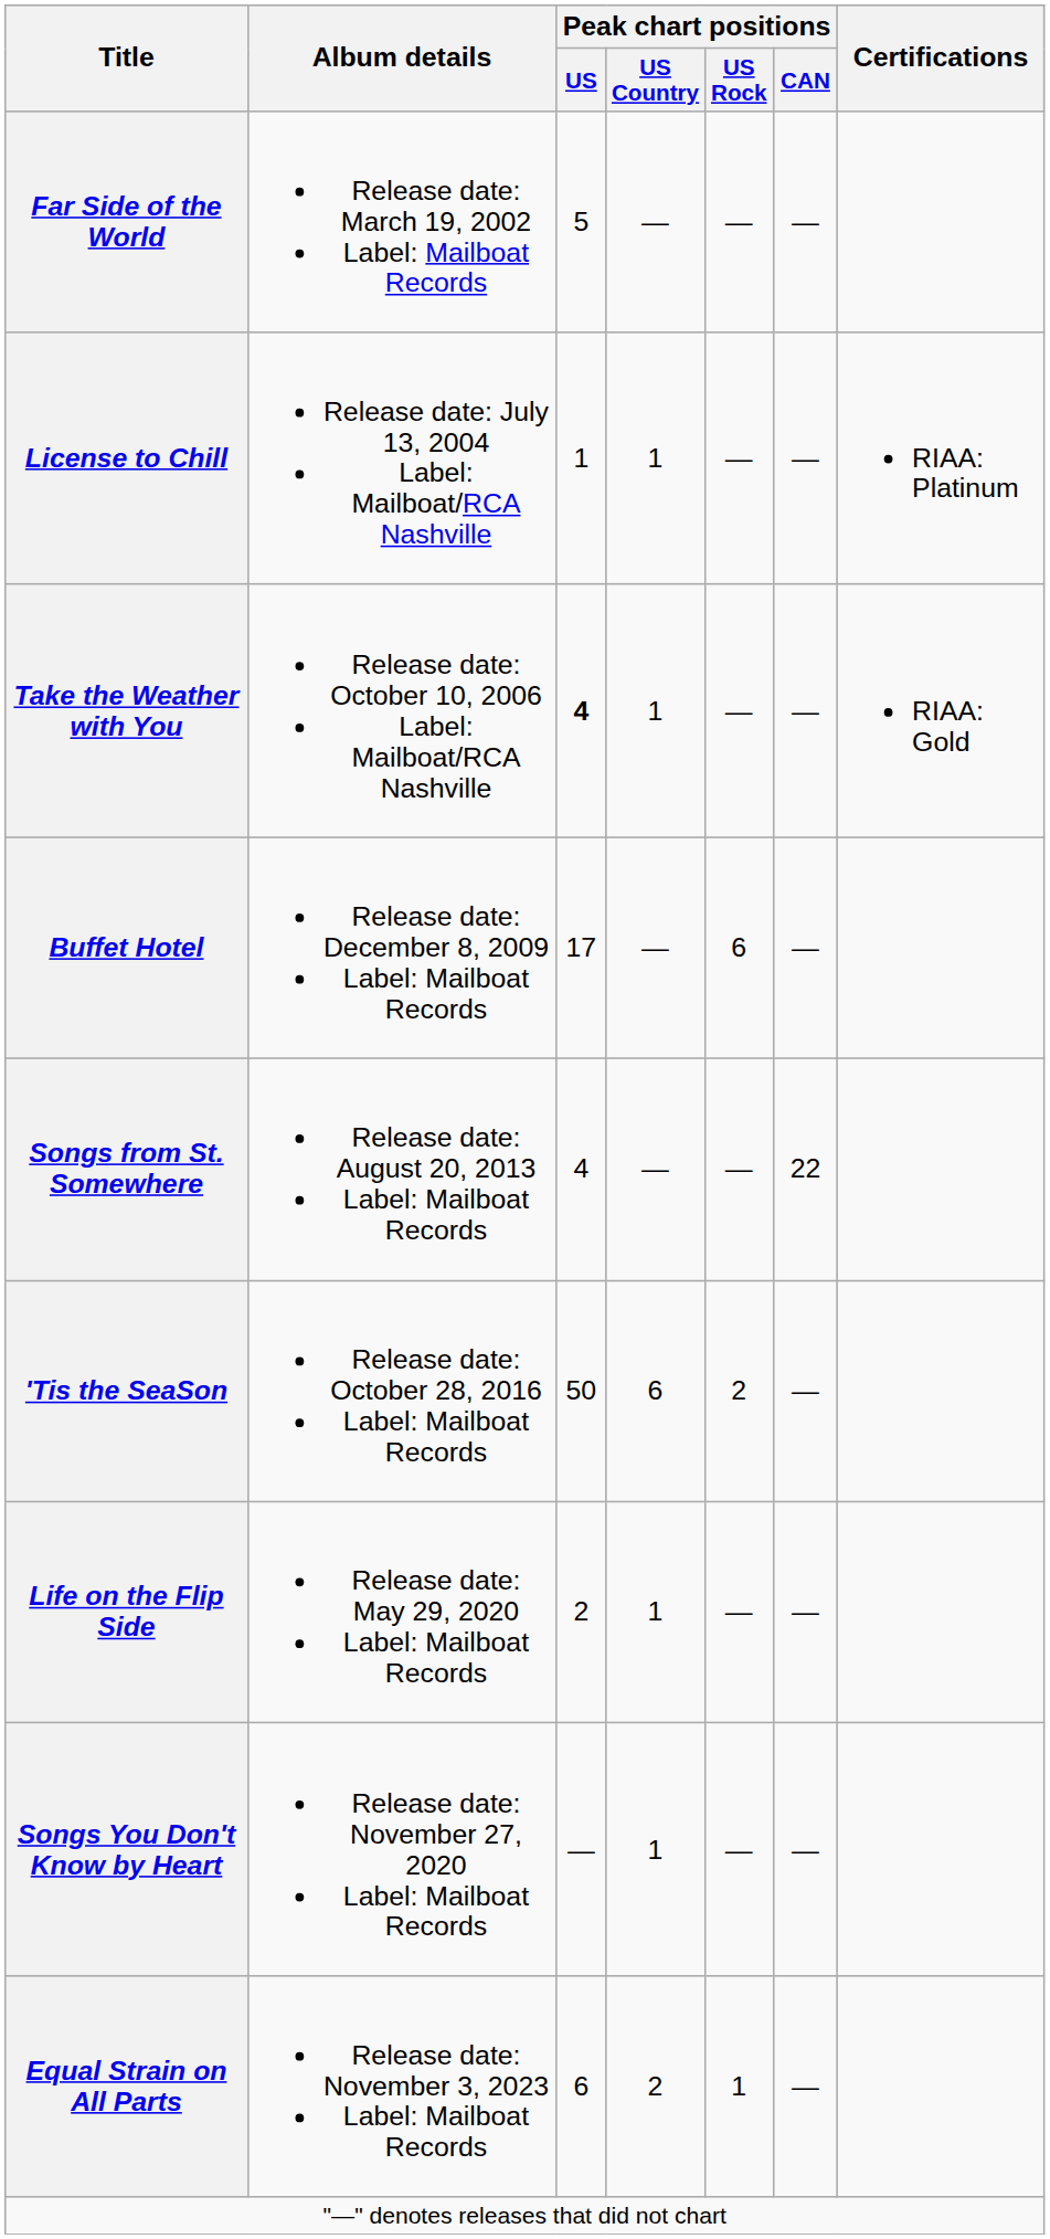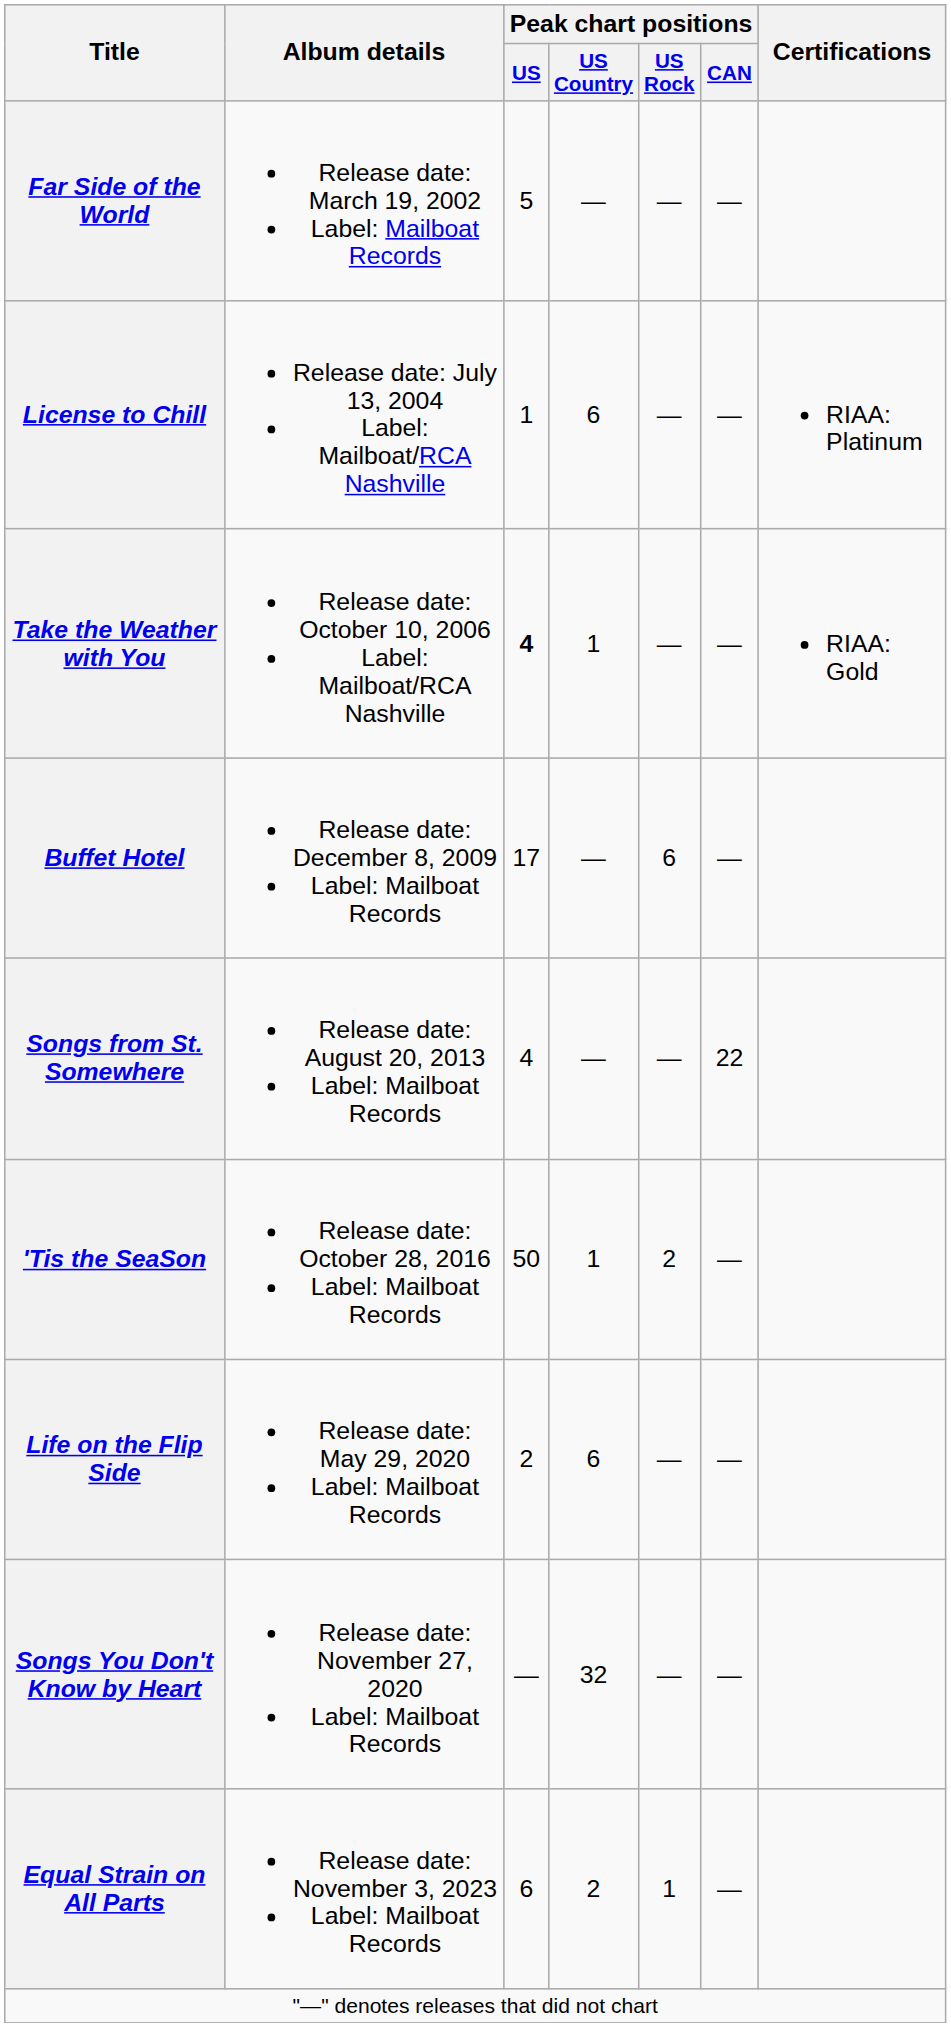 <table class="wikitable plainrowheaders" style="text-align:center;">
 <tr>
 <th rowspan="2" style="width:20em;">Title</th>
 <th rowspan="2" style="width:20em;">Album details</th>
 <th colspan="4">Peak chart positions</th>
 <th rowspan="2" style="width:10em;">Certifications</th>
 </tr>
 <tr style="font-size:smaller;">
 <th width="40"><a href='#'>US</a><br></th>
 <th width="40"><a href='#'>US Country</a><br></th>
 <th width="40"><a href='#'>US Rock</a><br></th>
 <th width="40"><a href='#'>CAN</a><br></th>
 </tr>
 <tr>
 <th scope="row"><em><a href='#'>Far Side of the World</a></em></th>
 <td><br><ul><li>Release date: March 19, 2002</li><li>Label: <a href='#'>Mailboat Records</a></li></ul></td>
 <td>5</td>
 <td>—</td>
 <td>—</td>
 <td>—</td>
 <td></td>
 </tr>
 <tr>
 <th scope="row"><em><a href='#'>License to Chill</a></em></th>
 <td><br><ul><li>Release date: July 13, 2004</li><li>Label: Mailboat/<a href='#'>RCA Nashville</a></li></ul></td>
 <td>1</td>
-<td>1</td>
+<td>6</td>
 <td>—</td>
 <td>—</td>
 <td align="left"><br><ul><li>RIAA: Platinum</li></ul></td>
 </tr>
 <tr>
 <th scope="row"><em><a href='#'>Take the Weather with You</a></em></th>
 <td><br><ul><li>Release date: October 10, 2006</li><li>Label: Mailboat/RCA Nashville</li></ul></td>
 <td><strong>4</strong></td>
 <td>1</td>
 <td>—</td>
 <td>—</td>
 <td align="left"><br><ul><li>RIAA: Gold</li></ul></td>
 </tr>
 <tr>
 <th scope="row"><em><a href='#'>Buffet Hotel</a></em></th>
 <td><br><ul><li>Release date: December 8, 2009</li><li>Label: Mailboat Records</li></ul></td>
 <td>17</td>
 <td>—</td>
 <td>6</td>
 <td>—</td>
 <td></td>
 </tr>
 <tr>
 <th scope="row"><em><a href='#'>Songs from St. Somewhere</a></em></th>
 <td><br><ul><li>Release date: August 20, 2013</li><li>Label: Mailboat Records</li></ul></td>
 <td>4</td>
 <td>—</td>
 <td>—</td>
 <td>22</td>
 <td></td>
 </tr>
 <tr>
 <th scope="row"><em><a href='#'>'Tis the SeaSon</a></em></th>
 <td><br><ul><li>Release date: October 28, 2016</li><li>Label: Mailboat Records</li></ul></td>
 <td>50</td>
-<td>6</td>
+<td>1</td>
 <td>2</td>
 <td>—</td>
 <td></td>
 </tr>
 <tr>
 <th scope="row"><em><a href='#'>Life on the Flip Side</a></em></th>
 <td><br><ul><li>Release date: May 29, 2020</li><li>Label: Mailboat Records</li></ul></td>
 <td>2</td>
-<td>1</td>
+<td>6</td>
 <td>—</td>
 <td>—</td>
 <td></td>
 </tr>
 <tr>
 <th scope="row"><em><a href='#'>Songs You Don't Know by Heart</a></em></th>
 <td><br><ul><li>Release date: November 27, 2020</li><li>Label: Mailboat Records</li></ul></td>
 <td>—</td>
-<td>1</td>
+<td>32</td>
 <td>—</td>
 <td>—</td>
 <td></td>
 </tr>
 <tr>
 <th scope="row"><em><a href='#'>Equal Strain on All Parts</a></em></th>
 <td><br><ul><li>Release date: November 3, 2023</li><li>Label: Mailboat Records</li></ul></td>
 <td>6</td>
 <td>2</td>
 <td>1</td>
 <td>—</td>
 <td></td>
 </tr>
 <tr>
 <td colspan="7" style="font-size:85%">"—" denotes releases that did not chart</td>
 </tr>
 </table>
